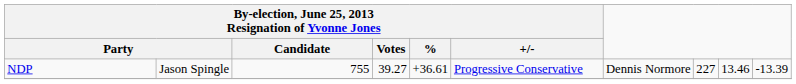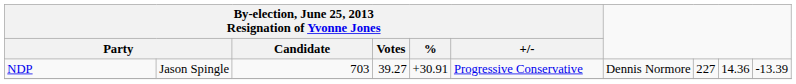 <table class="wikitable">
 <tr>
 <th colspan="6">By-election, June 25, 2013<br>Resignation of <a href='#'>Yvonne Jones</a></th>
 </tr>
 <tr>
 <th colspan="2" style="width: 200px">Party</th>
 <th style="width: 170px">Candidate</th>
 <th style="width: 40px">Votes</th>
 <th style="width: 40px">%</th>
 <th style="width: 40px">+/-</th>
 </tr>
 <tr>
 <td style="width: 185px"><a href='#'>NDP</a></td>
 <td>Jason Spingle</td>
-<td align=right>755</td>
+<td align=right>703</td>
 <td align=right>39.27</td>
-<td align=right>+36.61<br></td>
+<td align=right>+30.91<br></td>
 <td style="width: 185px"><a href='#'>Progressive Conservative</a></td>
 <td>Dennis Normore</td>
 <td align=right>227</td>
-<td align=right>13.46</td>
+<td align=right>14.36</td>
 <td align=right>-13.39</td>
 </tr>
 <tr>
 </tr>
 </table>
